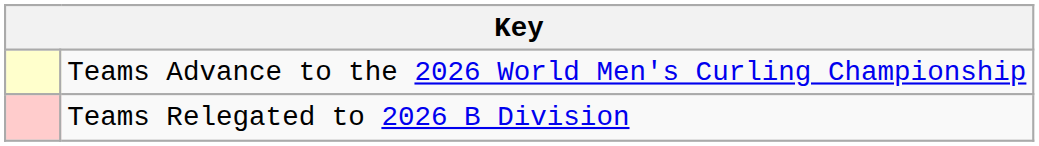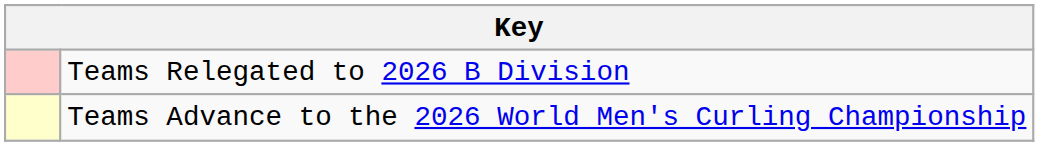 <table class="wikitable" style="text-align: center;">
 <tr>
 <th colspan=2>Key</th>
 </tr>
 <tr>
+<td style="background:#ffcccc; width:20px;"></td>
+<td align=left>Teams Relegated to <a href='#'>2026 B Division</a></td>
+</tr>
+<tr>
 <td style="background:#ffffcc; width:20px;"></td>
 <td align=left>Teams Advance to the <a href='#'>2026 World Men's Curling Championship</a></td>
 </tr>
-<tr>
-<td style="background:#ffcccc; width:20px;"></td>
-<td align=left>Teams Relegated to <a href='#'>2026 B Division</a></td>
-</tr>
 </table>
